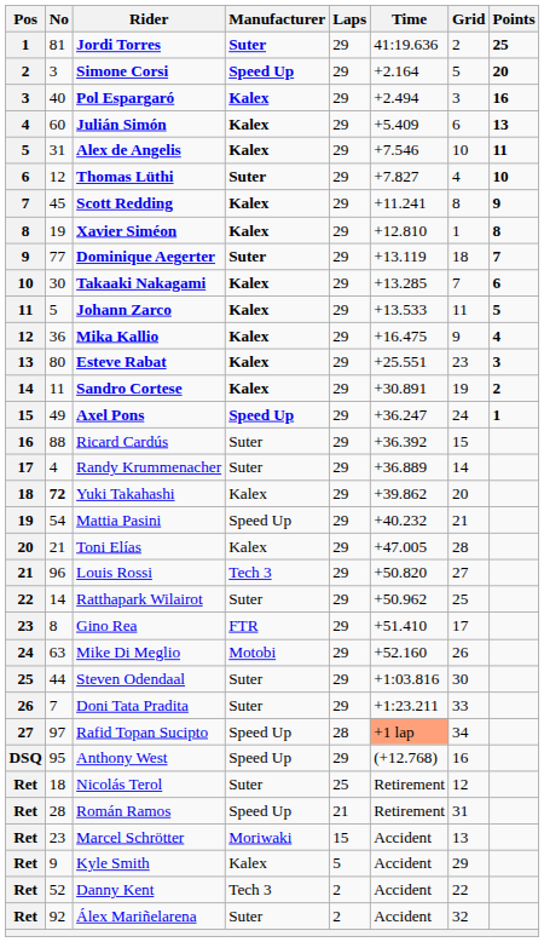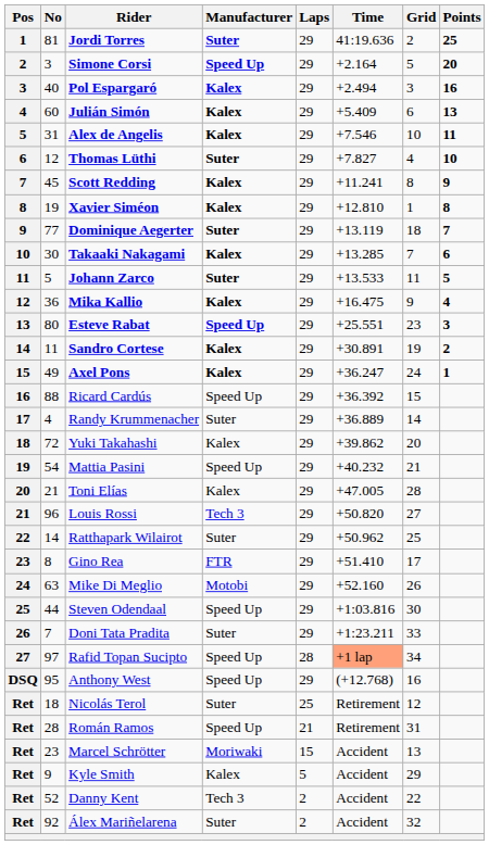 <table class="wikitable" style="font-size: 95%;">
 <tr>
 <th>Pos</th>
 <th>No</th>
 <th>Rider</th>
 <th>Manufacturer</th>
 <th>Laps</th>
 <th>Time</th>
 <th>Grid</th>
 <th>Points</th>
 </tr>
 <tr>
 <th>1</th>
 <td>81</td>
 <td> <strong><a href='#'>Jordi Torres</a></strong></td>
 <td><strong><a href='#'>Suter</a></strong></td>
 <td>29</td>
 <td>41:19.636</td>
 <td>2</td>
 <td><strong>25</strong></td>
 </tr>
 <tr>
 <th>2</th>
 <td>3</td>
 <td> <strong><a href='#'>Simone Corsi</a></strong></td>
 <td><strong><a href='#'>Speed Up</a></strong></td>
 <td>29</td>
 <td>+2.164</td>
 <td>5</td>
 <td><strong>20</strong></td>
 </tr>
 <tr>
 <th>3</th>
 <td>40</td>
 <td> <strong><a href='#'>Pol Espargaró</a></strong></td>
 <td><strong><a href='#'>Kalex</a></strong></td>
 <td>29</td>
 <td>+2.494</td>
 <td>3</td>
 <td><strong>16</strong></td>
 </tr>
 <tr>
 <th>4</th>
 <td>60</td>
 <td> <strong><a href='#'>Julián Simón</a></strong></td>
 <td><strong>Kalex</strong></td>
 <td>29</td>
 <td>+5.409</td>
 <td>6</td>
 <td><strong>13</strong></td>
 </tr>
 <tr>
 <th>5</th>
 <td>31</td>
 <td> <strong><a href='#'>Alex de Angelis</a></strong></td>
 <td><strong>Kalex</strong></td>
 <td>29</td>
 <td>+7.546</td>
 <td>10</td>
 <td><strong>11</strong></td>
 </tr>
 <tr>
 <th>6</th>
 <td>12</td>
 <td> <strong><a href='#'>Thomas Lüthi</a></strong></td>
 <td><strong>Suter</strong></td>
 <td>29</td>
 <td>+7.827</td>
 <td>4</td>
 <td><strong>10</strong></td>
 </tr>
 <tr>
 <th>7</th>
 <td>45</td>
 <td> <strong><a href='#'>Scott Redding</a></strong></td>
 <td><strong>Kalex</strong></td>
 <td>29</td>
 <td>+11.241</td>
 <td>8</td>
 <td><strong>9</strong></td>
 </tr>
 <tr>
 <th>8</th>
 <td>19</td>
 <td> <strong><a href='#'>Xavier Siméon</a></strong></td>
 <td><strong>Kalex</strong></td>
 <td>29</td>
 <td>+12.810</td>
 <td>1</td>
 <td><strong>8</strong></td>
 </tr>
 <tr>
 <th>9</th>
 <td>77</td>
 <td> <strong><a href='#'>Dominique Aegerter</a></strong></td>
 <td><strong>Suter</strong></td>
 <td>29</td>
 <td>+13.119</td>
 <td>18</td>
 <td><strong>7</strong></td>
 </tr>
 <tr>
 <th>10</th>
 <td>30</td>
 <td> <strong><a href='#'>Takaaki Nakagami</a></strong></td>
 <td><strong>Kalex</strong></td>
 <td>29</td>
 <td>+13.285</td>
 <td>7</td>
 <td><strong>6</strong></td>
 </tr>
 <tr>
 <th>11</th>
 <td>5</td>
 <td> <strong><a href='#'>Johann Zarco</a></strong></td>
-<td><strong>Kalex</strong></td>
+<td><strong>Suter</strong></td>
 <td>29</td>
 <td>+13.533</td>
 <td>11</td>
 <td><strong>5</strong></td>
 </tr>
 <tr>
 <th>12</th>
 <td>36</td>
 <td> <strong><a href='#'>Mika Kallio</a></strong></td>
 <td><strong>Kalex</strong></td>
 <td>29</td>
 <td>+16.475</td>
 <td>9</td>
 <td><strong>4</strong></td>
 </tr>
 <tr>
 <th>13</th>
 <td>80</td>
 <td> <strong><a href='#'>Esteve Rabat</a></strong></td>
-<td><strong>Kalex</strong></td>
+<td><strong><a href='#'>Speed Up</a></strong></td>
 <td>29</td>
 <td>+25.551</td>
 <td>23</td>
 <td><strong>3</strong></td>
 </tr>
 <tr>
 <th>14</th>
 <td>11</td>
 <td> <strong><a href='#'>Sandro Cortese</a></strong></td>
 <td><strong>Kalex</strong></td>
 <td>29</td>
 <td>+30.891</td>
 <td>19</td>
 <td><strong>2</strong></td>
 </tr>
 <tr>
 <th>15</th>
 <td>49</td>
 <td> <strong><a href='#'>Axel Pons</a></strong></td>
-<td><strong><a href='#'>Speed Up</a></strong></td>
+<td><strong>Kalex</strong></td>
 <td>29</td>
 <td>+36.247</td>
 <td>24</td>
 <td><strong>1</strong></td>
 </tr>
 <tr>
 <th>16</th>
 <td>88</td>
 <td> <a href='#'>Ricard Cardús</a></td>
-<td>Suter</td>
+<td>Speed Up</td>
 <td>29</td>
 <td>+36.392</td>
 <td>15</td>
 <td></td>
 </tr>
 <tr>
 <th>17</th>
 <td>4</td>
 <td> <a href='#'>Randy Krummenacher</a></td>
 <td>Suter</td>
 <td>29</td>
 <td>+36.889</td>
 <td>14</td>
 <td></td>
 </tr>
 <tr>
 <th>18</th>
-<td><strong>72</strong></td>
+<td>72</td>
 <td> <a href='#'>Yuki Takahashi</a></td>
 <td>Kalex</td>
 <td>29</td>
 <td>+39.862</td>
 <td>20</td>
 <td></td>
 </tr>
 <tr>
 <th>19</th>
 <td>54</td>
 <td> <a href='#'>Mattia Pasini</a></td>
 <td>Speed Up</td>
 <td>29</td>
 <td>+40.232</td>
 <td>21</td>
 <td></td>
 </tr>
 <tr>
 <th>20</th>
 <td>21</td>
 <td> <a href='#'>Toni Elías</a></td>
 <td>Kalex</td>
 <td>29</td>
 <td>+47.005</td>
 <td>28</td>
 <td></td>
 </tr>
 <tr>
 <th>21</th>
 <td>96</td>
 <td> <a href='#'>Louis Rossi</a></td>
 <td><a href='#'>Tech 3</a></td>
 <td>29</td>
 <td>+50.820</td>
 <td>27</td>
 <td></td>
 </tr>
 <tr>
 <th>22</th>
 <td>14</td>
 <td> <a href='#'>Ratthapark Wilairot</a></td>
 <td>Suter</td>
 <td>29</td>
 <td>+50.962</td>
 <td>25</td>
 <td></td>
 </tr>
 <tr>
 <th>23</th>
 <td>8</td>
 <td> <a href='#'>Gino Rea</a></td>
 <td><a href='#'>FTR</a></td>
 <td>29</td>
 <td>+51.410</td>
 <td>17</td>
 <td></td>
 </tr>
 <tr>
 <th>24</th>
 <td>63</td>
 <td> <a href='#'>Mike Di Meglio</a></td>
 <td><a href='#'>Motobi</a></td>
 <td>29</td>
 <td>+52.160</td>
 <td>26</td>
 <td></td>
 </tr>
 <tr>
 <th>25</th>
 <td>44</td>
 <td> <a href='#'>Steven Odendaal</a></td>
-<td>Suter</td>
+<td>Speed Up</td>
 <td>29</td>
 <td>+1:03.816</td>
 <td>30</td>
 <td></td>
 </tr>
 <tr>
 <th>26</th>
 <td>7</td>
 <td> <a href='#'>Doni Tata Pradita</a></td>
 <td>Suter</td>
 <td>29</td>
 <td>+1:23.211</td>
 <td>33</td>
 <td></td>
 </tr>
 <tr>
 <th>27</th>
 <td>97</td>
 <td> <a href='#'>Rafid Topan Sucipto</a></td>
 <td>Speed Up</td>
 <td>28</td>
 <td style="background: lightsalmon;">+1 lap</td>
 <td>34</td>
 <td></td>
 </tr>
 <tr>
 <th>DSQ</th>
 <td>95</td>
 <td> <a href='#'>Anthony West</a></td>
 <td>Speed Up</td>
 <td>29</td>
 <td>(+12.768)</td>
 <td>16</td>
 <td></td>
 </tr>
 <tr>
 <th>Ret</th>
 <td>18</td>
 <td> <a href='#'>Nicolás Terol</a></td>
 <td>Suter</td>
 <td>25</td>
 <td>Retirement</td>
 <td>12</td>
 <td></td>
 </tr>
 <tr>
 <th>Ret</th>
 <td>28</td>
 <td> <a href='#'>Román Ramos</a></td>
 <td>Speed Up</td>
 <td>21</td>
 <td>Retirement</td>
 <td>31</td>
 <td></td>
 </tr>
 <tr>
 <th>Ret</th>
 <td>23</td>
 <td> <a href='#'>Marcel Schrötter</a></td>
 <td><a href='#'>Moriwaki</a></td>
 <td>15</td>
 <td>Accident</td>
 <td>13</td>
 <td></td>
 </tr>
 <tr>
 <th>Ret</th>
 <td>9</td>
 <td> <a href='#'>Kyle Smith</a></td>
 <td>Kalex</td>
 <td>5</td>
 <td>Accident</td>
 <td>29</td>
 <td></td>
 </tr>
 <tr>
 <th>Ret</th>
 <td>52</td>
 <td> <a href='#'>Danny Kent</a></td>
 <td>Tech 3</td>
 <td>2</td>
 <td>Accident</td>
 <td>22</td>
 <td></td>
 </tr>
 <tr>
 <th>Ret</th>
 <td>92</td>
 <td> <a href='#'>Álex Mariñelarena</a></td>
 <td>Suter</td>
 <td>2</td>
 <td>Accident</td>
 <td>32</td>
 <td></td>
 </tr>
 <tr>
 <th colspan=8></th>
 </tr>
 </table>
